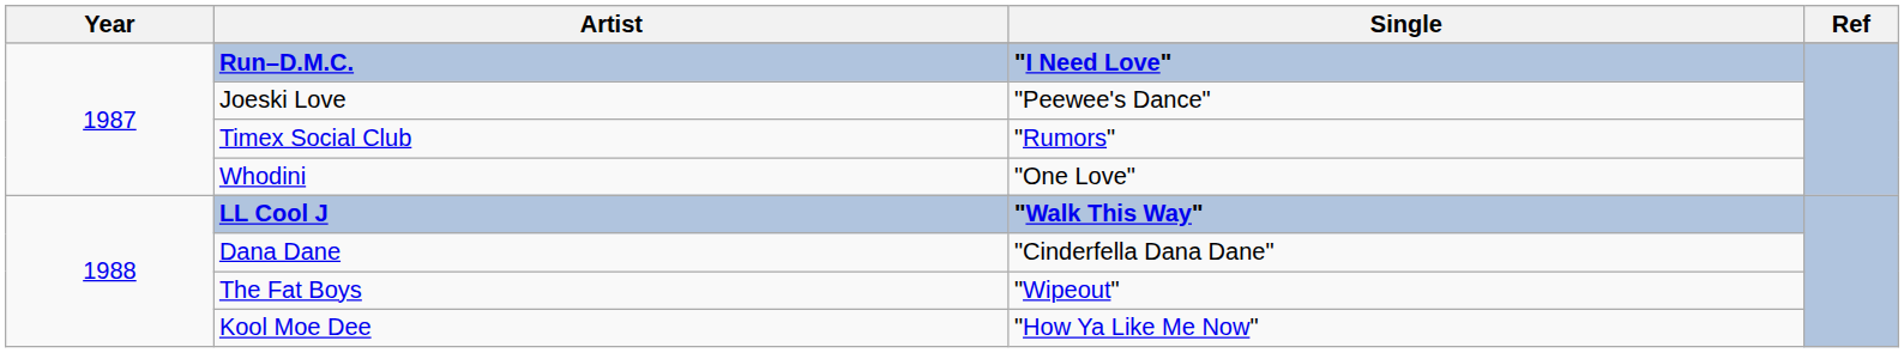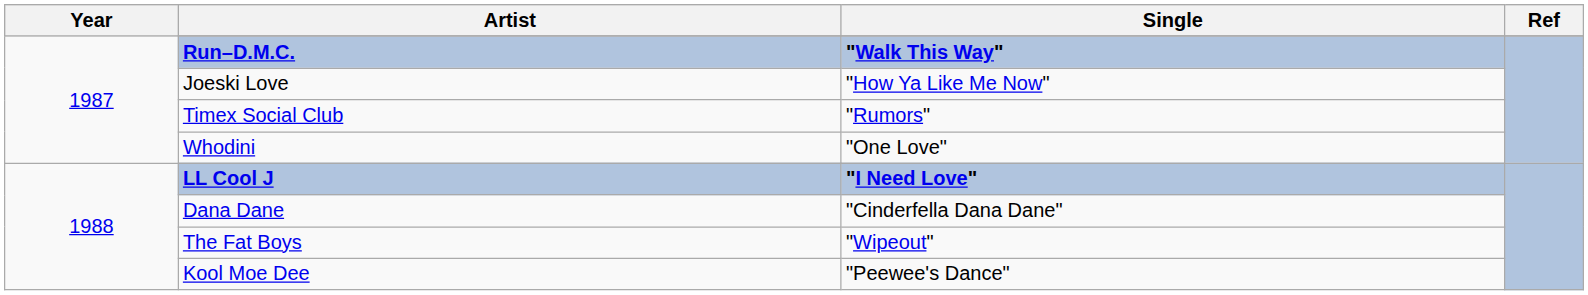 <table class="wikitable" style="width:100%;">
 <tr style="background:#bebebe;">
 <th style="width:11%;">Year</th>
 <th style="width:42%;">Artist</th>
 <th style="width:42%;">Single</th>
 <th style="width:5%;">Ref</th>
 </tr>
 <tr>
 <td rowspan="5" align="center"><a href='#'>1987</a></td>
 </tr>
 <tr style="background:#B0C4DE">
 <td><strong><a href='#'>Run–D.M.C.</a></strong></td>
-<td><strong>"<a href='#'>I Need Love</a>"</strong></td>
+<td><strong>"<a href='#'>Walk This Way</a>"</strong></td>
 <td rowspan="5" align="center"></td>
 </tr>
 <tr>
 <td>Joeski Love</td>
-<td>"Peewee's Dance"</td>
+<td>"<a href='#'>How Ya Like Me Now</a>"</td>
 </tr>
 <tr>
 <td><a href='#'>Timex Social Club</a></td>
 <td>"<a href='#'>Rumors</a>"</td>
 </tr>
 <tr>
 <td><a href='#'>Whodini</a></td>
 <td>"One Love"</td>
 </tr>
 <tr>
 <td rowspan="5" align="center"><a href='#'>1988</a></td>
 </tr>
 <tr style="background:#B0C4DE">
 <td><strong><a href='#'>LL Cool J</a></strong></td>
-<td><strong>"<a href='#'>Walk This Way</a>"</strong></td>
+<td><strong>"<a href='#'>I Need Love</a>"</strong></td>
 <td rowspan="5" align="center"></td>
 </tr>
 <tr>
 <td><a href='#'>Dana Dane</a></td>
 <td>"Cinderfella Dana Dane"</td>
 </tr>
 <tr>
 <td><a href='#'>The Fat Boys</a></td>
 <td>"<a href='#'>Wipeout</a>"</td>
 </tr>
 <tr>
 <td><a href='#'>Kool Moe Dee</a></td>
-<td>"<a href='#'>How Ya Like Me Now</a>"</td>
+<td>"Peewee's Dance"</td>
 </tr>
 </table>
